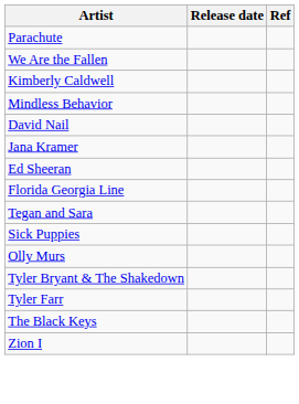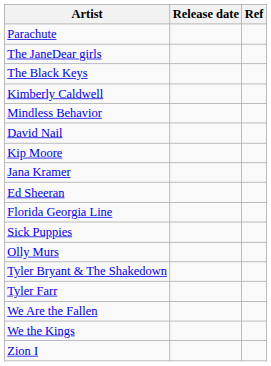 <table class="wikitable mw-collapsible mw-collapsed">
 <tr>
 <th>Artist</th>
 <th>Release date</th>
 <th>Ref</th>
 </tr>
 <tr>
 <td><a href='#'>Parachute</a></td>
 <td></td>
 <td></td>
 </tr>
 <tr>
-<td><a href='#'>We Are the Fallen</a></td>
+<td><a href='#'>The JaneDear girls</a></td>
+<td></td>
+<td></td>
+</tr>
+<tr>
+<td><a href='#'>The Black Keys</a></td>
 <td></td>
 <td></td>
 </tr>
 <tr>
 <td><a href='#'>Kimberly Caldwell</a></td>
 <td></td>
 <td></td>
 </tr>
 <tr>
 <td><a href='#'>Mindless Behavior</a></td>
 <td></td>
 <td></td>
 </tr>
 <tr>
 <td><a href='#'>David Nail</a></td>
 <td></td>
 <td></td>
 </tr>
 <tr>
+<td><a href='#'>Kip Moore</a></td>
+<td></td>
+<td></td>
+</tr>
+<tr>
 <td><a href='#'>Jana Kramer</a></td>
 <td></td>
 <td></td>
 </tr>
 <tr>
 <td><a href='#'>Ed Sheeran</a></td>
 <td></td>
 <td></td>
 </tr>
 <tr>
 <td><a href='#'>Florida Georgia Line</a></td>
-<td></td>
-<td></td>
-</tr>
-<tr>
-<td><a href='#'>Tegan and Sara</a></td>
 <td></td>
 <td></td>
 </tr>
 <tr>
 <td><a href='#'>Sick Puppies</a></td>
 <td></td>
 <td></td>
 </tr>
 <tr>
 <td><a href='#'>Olly Murs</a></td>
 <td></td>
 <td></td>
 </tr>
 <tr>
 <td><a href='#'>Tyler Bryant & The Shakedown</a></td>
 <td></td>
 <td></td>
 </tr>
 <tr>
 <td><a href='#'>Tyler Farr</a></td>
 <td></td>
 <td></td>
 </tr>
 <tr>
-<td><a href='#'>The Black Keys</a></td>
+<td><a href='#'>We Are the Fallen</a></td>
+<td></td>
+<td></td>
+</tr>
+<tr>
+<td><a href='#'>We the Kings</a></td>
 <td></td>
 <td></td>
 </tr>
 <tr>
 <td><a href='#'>Zion I</a></td>
 <td></td>
 <td></td>
 </tr>
 </table>
